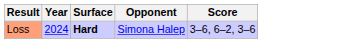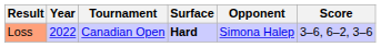 <table class="wikitable">
 <tr>
 <th>Result</th>
 <th>Year</th>
+<th>Tournament</th>
 <th>Surface</th>
 <th>Opponent</th>
 <th class="unsortable">Score</th>
 </tr>
 <tr style="background:#ccccff;">
 <td style=background:#ffa07a>Loss</td>
-<td><a href='#'>2024</a></td>
+<td><a href='#'>2022</a></td>
+<td><a href='#'>Canadian Open</a></td>
 <td><strong>Hard</strong></td>
 <td> <a href='#'>Simona Halep</a></td>
 <td>3–6, 6–2, 3–6</td>
 </tr>
 </table>
